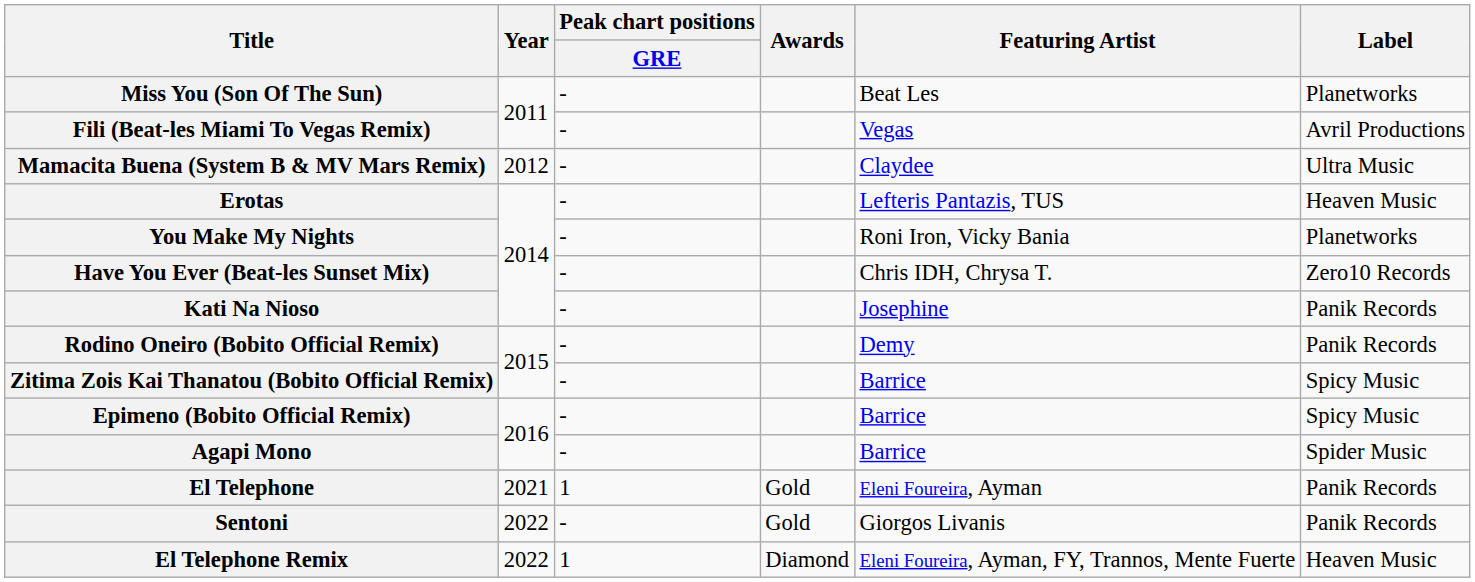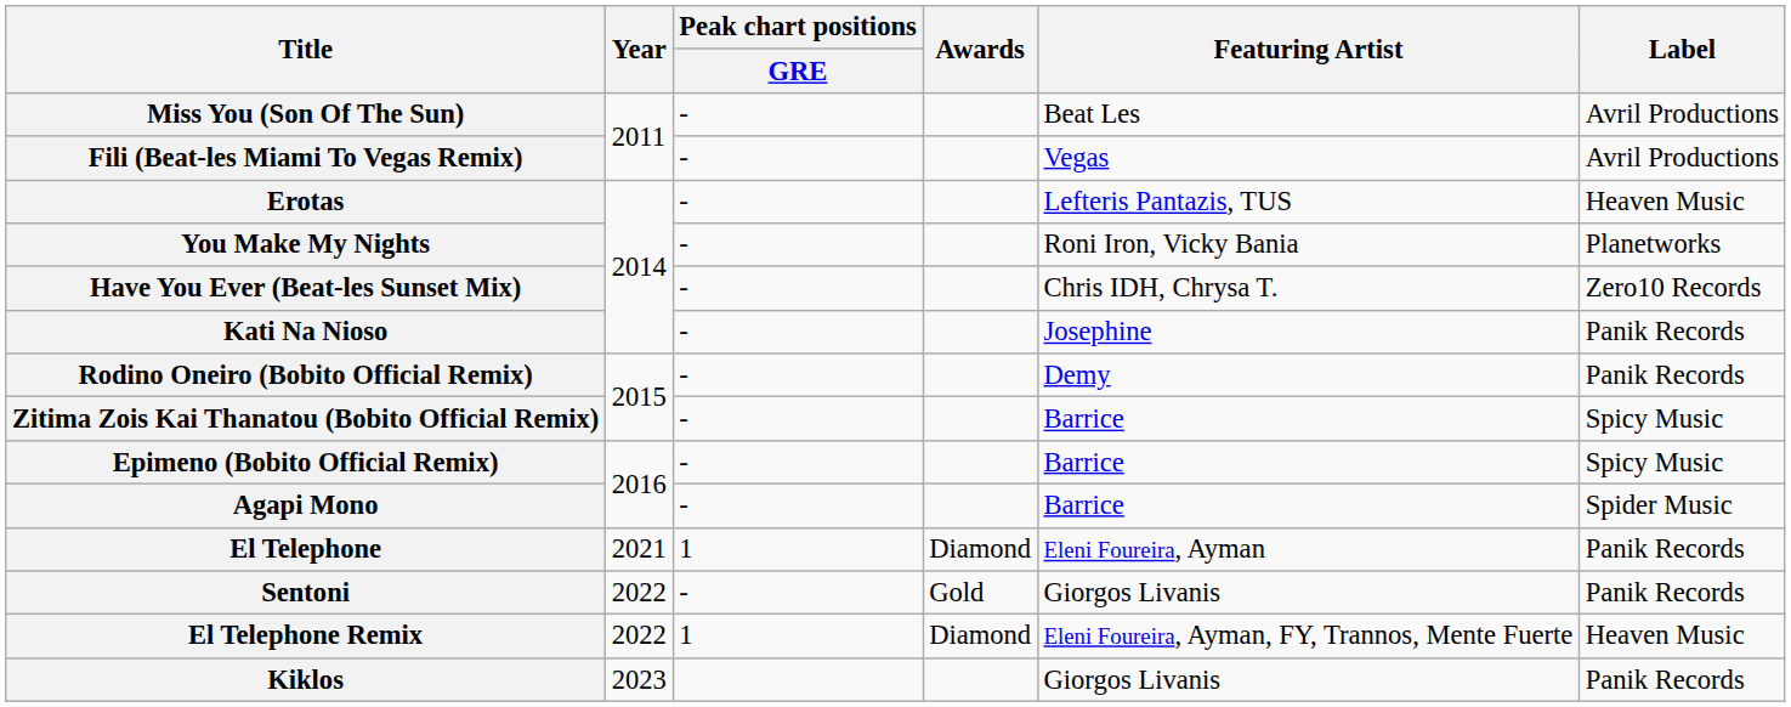 <table class="wikitable">
 <tr>
 <th rowspan="2">Title</th>
 <th rowspan="2">Year</th>
 <th colspan="1">Peak chart positions</th>
 <th rowspan="2">Awards</th>
 <th rowspan="2">Featuring Artist</th>
 <th rowspan="2">Label</th>
 </tr>
 <tr>
 <th><a href='#'>GRE</a></th>
 </tr>
 <tr>
 <th>Miss You (Son Of The Sun)</th>
 <td rowspan="2">2011</td>
 <td>-</td>
 <td></td>
 <td>Beat Les</td>
-<td>Planetworks</td>
+<td>Avril Productions</td>
 </tr>
 <tr>
 <th>Fili (Beat-les Miami To Vegas Remix)</th>
 <td>-</td>
 <td></td>
 <td><a href='#'>Vegas</a></td>
 <td>Avril Productions</td>
-</tr>
-<tr>
-<th>Mamacita Buena (System B & MV Mars Remix)</th>
-<td>2012</td>
-<td>-</td>
-<td></td>
-<td><a href='#'>Claydee</a></td>
-<td>Ultra Music</td>
 </tr>
 <tr>
 <th>Erotas</th>
 <td rowspan="4">2014</td>
 <td>-</td>
 <td></td>
 <td><a href='#'>Lefteris Pantazis</a>, TUS</td>
 <td>Heaven Music</td>
 </tr>
 <tr>
 <th>You Make My Nights</th>
 <td>-</td>
 <td></td>
 <td>Roni Iron, Vicky Bania</td>
 <td>Planetworks</td>
 </tr>
 <tr>
 <th>Have You Ever (Beat-les Sunset Mix)</th>
 <td>-</td>
 <td></td>
 <td>Chris IDH, Chrysa T.</td>
 <td>Zero10 Records</td>
 </tr>
 <tr>
 <th>Kati Na Nioso</th>
 <td>-</td>
 <td></td>
 <td><a href='#'>Josephine</a></td>
 <td>Panik Records</td>
 </tr>
 <tr>
 <th>Rodino Oneiro (Bobito Official Remix)</th>
 <td rowspan="2">2015</td>
 <td>-</td>
 <td></td>
 <td><a href='#'>Demy</a></td>
 <td>Panik Records</td>
 </tr>
 <tr>
 <th>Zitima Zois Kai Thanatou (Bobito Official Remix)</th>
 <td>-</td>
 <td></td>
 <td><a href='#'>Barrice</a></td>
 <td>Spicy Music</td>
 </tr>
 <tr>
 <th>Epimeno (Bobito Official Remix)</th>
 <td rowspan="2">2016</td>
 <td>-</td>
 <td></td>
 <td><a href='#'>Barrice</a></td>
 <td>Spicy Music</td>
 </tr>
 <tr>
 <th>Agapi Mono</th>
 <td>-</td>
 <td></td>
 <td><a href='#'>Barrice</a></td>
 <td>Spider Music</td>
 </tr>
 <tr>
 <th>El Telephone</th>
 <td>2021</td>
 <td>1</td>
-<td>Gold</td>
+<td>Diamond</td>
 <td><a href='#'><small>Eleni Foureira</small></a>, Ayman</td>
 <td>Panik Records</td>
 </tr>
 <tr>
 <th>Sentoni</th>
 <td>2022</td>
 <td>-</td>
 <td>Gold</td>
 <td>Giorgos Livanis</td>
 <td>Panik Records</td>
 </tr>
 <tr>
 <th>El Telephone Remix</th>
 <td>2022</td>
 <td>1</td>
 <td>Diamond</td>
 <td><a href='#'><small>Eleni Foureira</small></a>, Ayman, FY, Trannos, Mente Fuerte</td>
 <td>Heaven Music</td>
 </tr>
+<tr>
+<th>Kiklos</th>
+<td>2023</td>
+<td></td>
+<td></td>
+<td>Giorgos Livanis</td>
+<td>Panik Records</td>
+</tr>
 </table>
